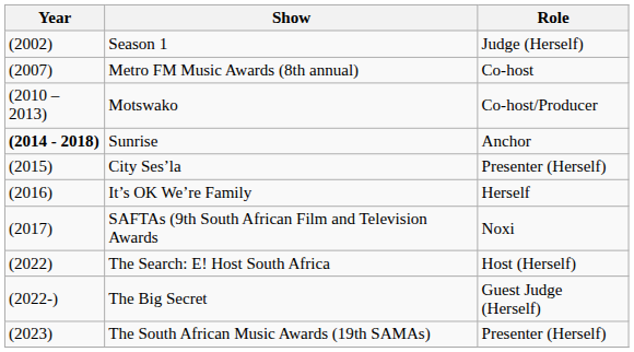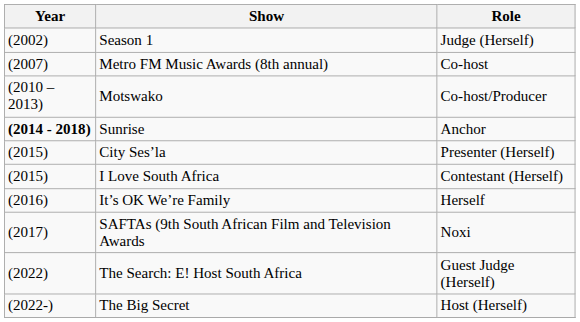 <table class="wikitable">
 <tr>
 <th>Year</th>
 <th>Show</th>
 <th>Role</th>
 </tr>
 <tr>
 <td>(2002)</td>
 <td>Season 1</td>
 <td>Judge (Herself)</td>
 </tr>
 <tr>
 <td>(2007)</td>
 <td>Metro FM Music Awards (8th annual)</td>
 <td>Co-host</td>
 </tr>
 <tr>
 <td>(2010 – 2013)</td>
 <td>Motswako</td>
 <td>Co-host/Producer</td>
 </tr>
 <tr>
 <td><strong>(2014 - 2018)</strong></td>
 <td>Sunrise</td>
 <td>Anchor</td>
 </tr>
 <tr>
 <td>(2015)</td>
 <td>City Ses’la</td>
 <td>Presenter (Herself)</td>
 </tr>
 <tr>
+<td>(2015)</td>
+<td>I Love South Africa</td>
+<td>Contestant (Herself)</td>
+</tr>
+<tr>
 <td>(2016)</td>
 <td>It’s OK We’re Family</td>
 <td>Herself</td>
 </tr>
 <tr>
 <td>(2017)</td>
 <td>SAFTAs (9th South African Film and Television Awards</td>
 <td>Noxi</td>
 </tr>
 <tr>
 <td>(2022)</td>
 <td>The Search: E! Host South Africa</td>
-<td>Host (Herself)</td>
+<td>Guest Judge (Herself)</td>
 </tr>
 <tr>
 <td>(2022-)</td>
 <td>The Big Secret</td>
-<td>Guest Judge (Herself)</td>
-</tr>
-<tr>
-<td>(2023)</td>
-<td>The South African Music Awards (19th SAMAs)</td>
-<td>Presenter (Herself)</td>
+<td>Host (Herself)</td>
 </tr>
 <tr>
 </tr>
 </table>
